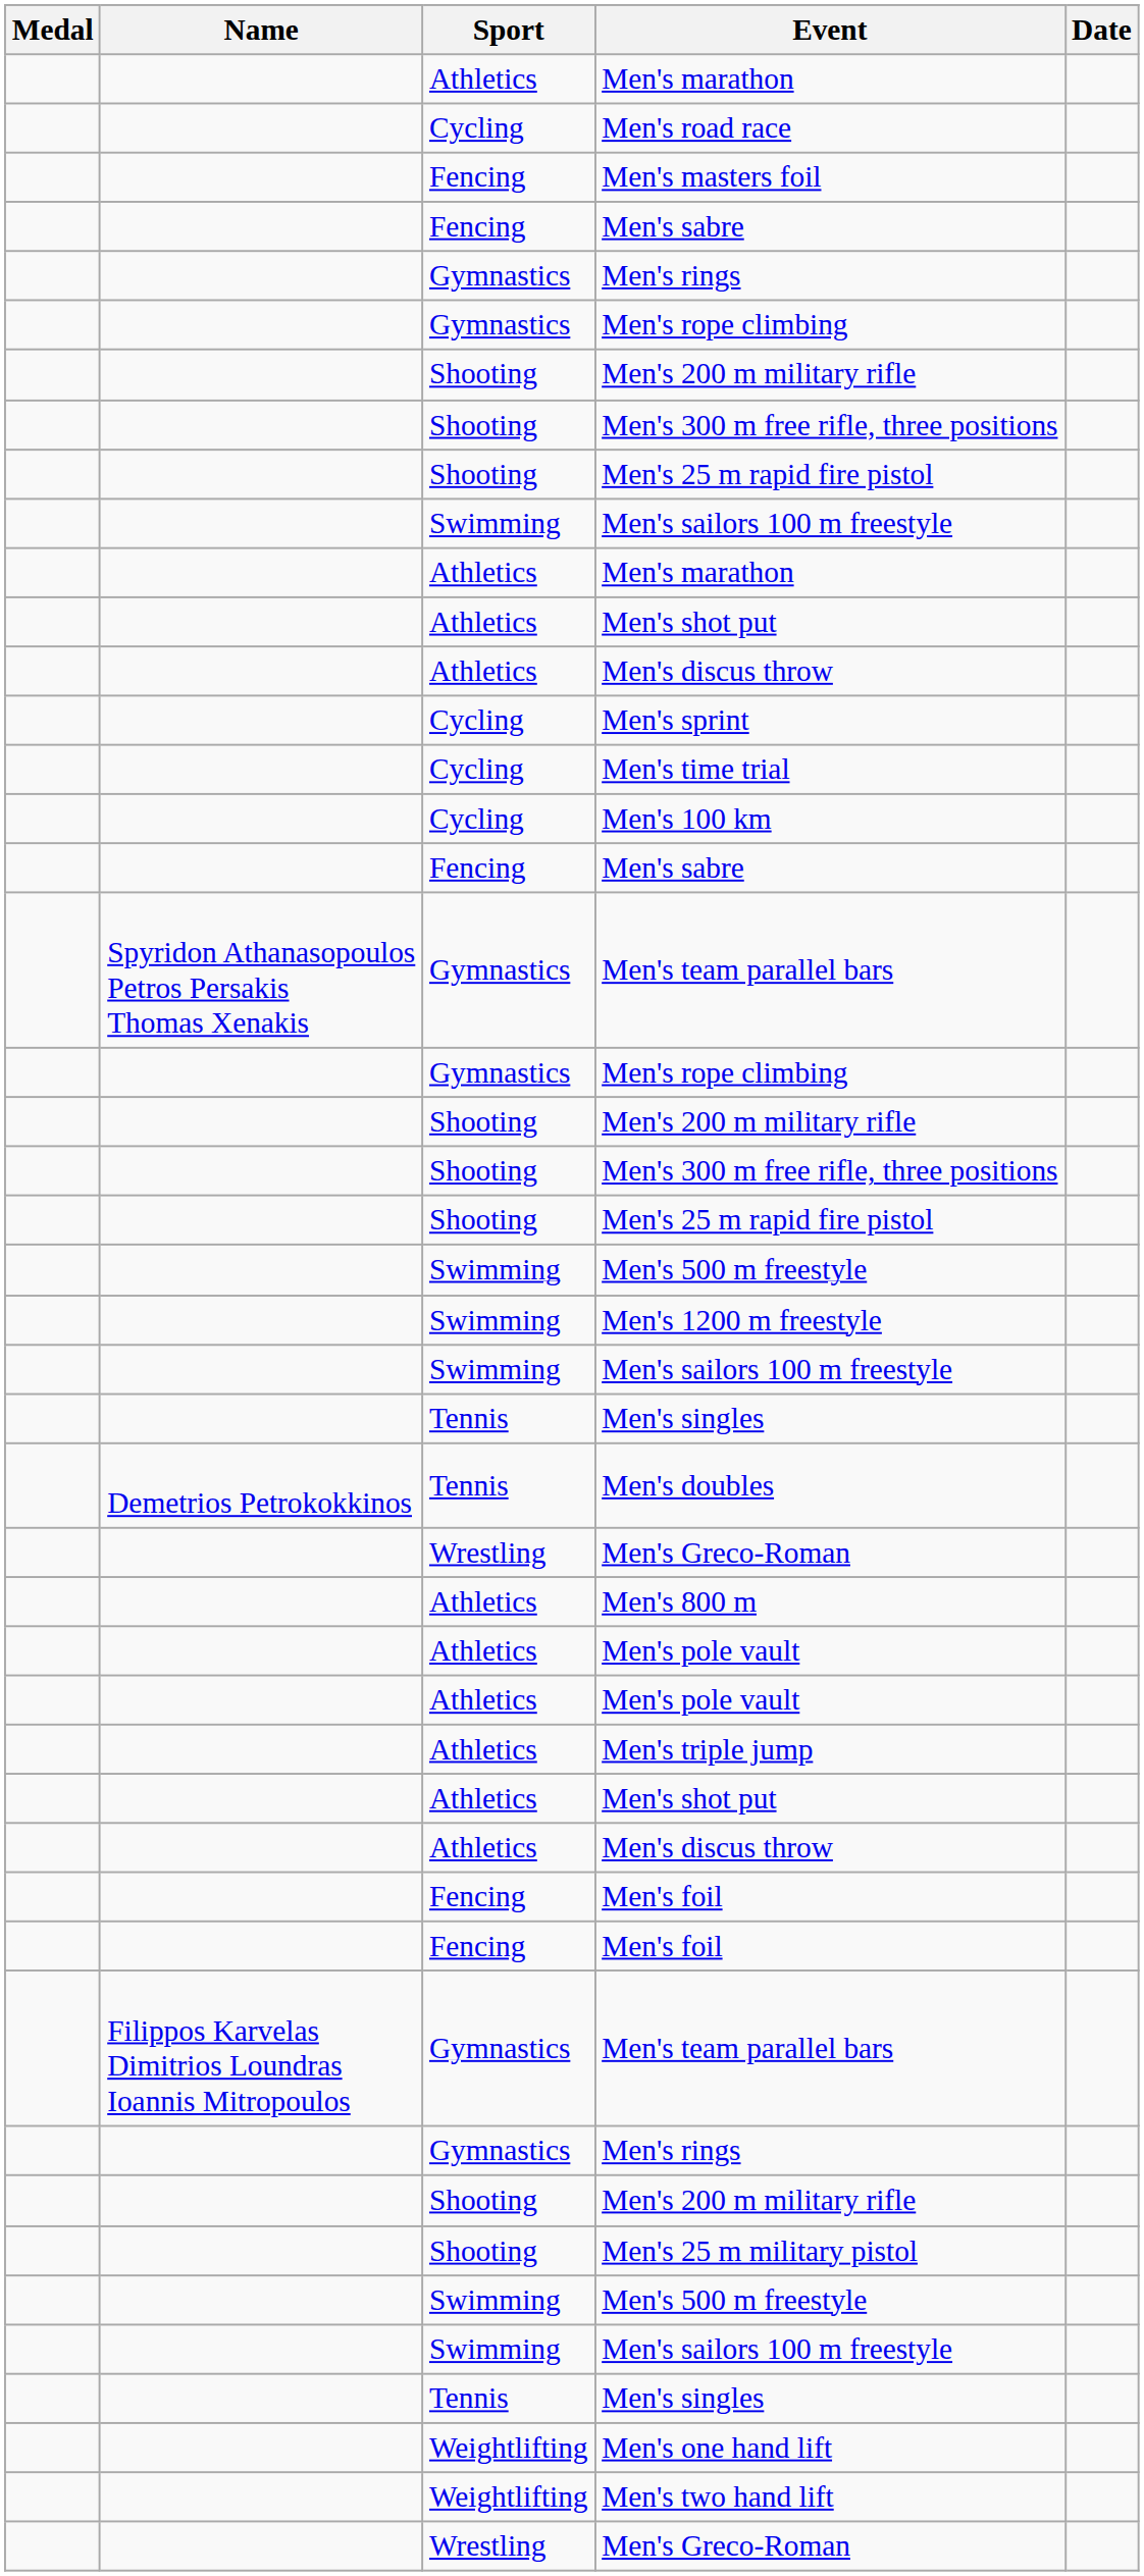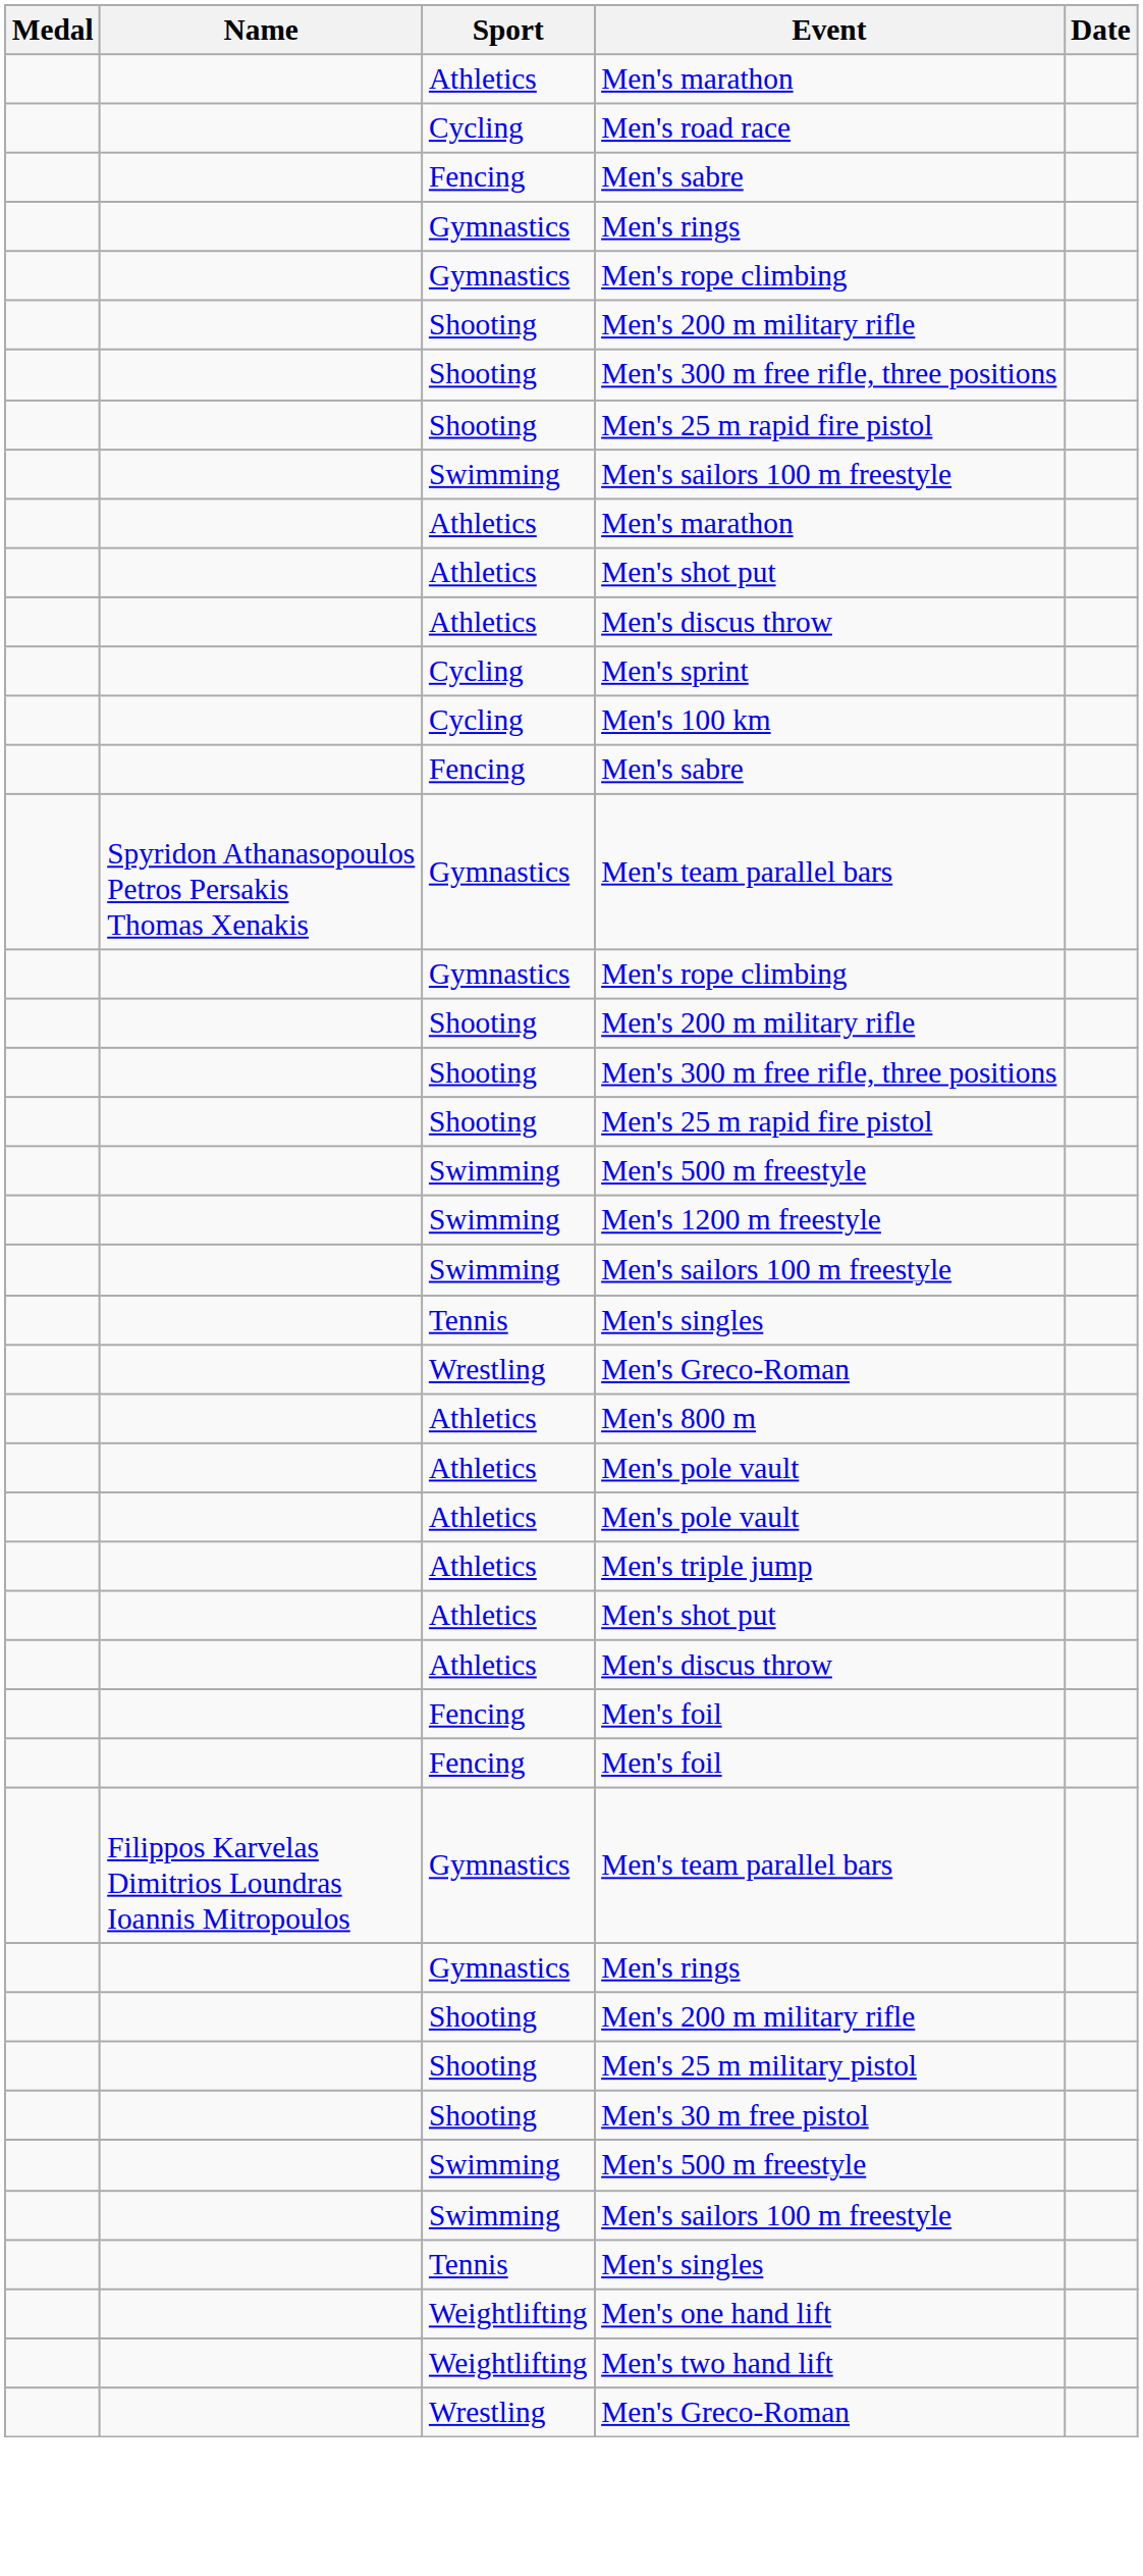 <table class="wikitable sortable" style=font-size:95%>
 <tr>
 <th>Medal</th>
 <th>Name</th>
 <th>Sport</th>
 <th>Event</th>
 <th>Date</th>
 </tr>
 <tr>
 <td></td>
 <td></td>
 <td><a href='#'>Athletics</a></td>
 <td><a href='#'>Men's marathon</a></td>
 <td></td>
 </tr>
 <tr>
 <td></td>
 <td></td>
 <td><a href='#'>Cycling</a></td>
 <td><a href='#'>Men's road race</a></td>
-<td></td>
-</tr>
-<tr>
-<td></td>
-<td></td>
-<td><a href='#'>Fencing</a></td>
-<td><a href='#'>Men's masters foil</a></td>
 <td></td>
 </tr>
 <tr>
 <td></td>
 <td></td>
 <td><a href='#'>Fencing</a></td>
 <td><a href='#'>Men's sabre</a></td>
 <td></td>
 </tr>
 <tr>
 <td></td>
 <td></td>
 <td><a href='#'>Gymnastics</a></td>
 <td><a href='#'>Men's rings</a></td>
 <td></td>
 </tr>
 <tr>
 <td></td>
 <td></td>
 <td><a href='#'>Gymnastics</a></td>
 <td><a href='#'>Men's rope climbing</a></td>
 <td></td>
 </tr>
 <tr>
 <td></td>
 <td></td>
 <td><a href='#'>Shooting</a></td>
 <td><a href='#'>Men's 200 m military rifle</a></td>
 <td></td>
 </tr>
 <tr>
 <td></td>
 <td></td>
 <td><a href='#'>Shooting</a></td>
 <td><a href='#'>Men's 300 m free rifle, three positions</a></td>
 <td></td>
 </tr>
 <tr>
 <td></td>
 <td></td>
 <td><a href='#'>Shooting</a></td>
 <td><a href='#'>Men's 25 m rapid fire pistol</a></td>
 <td></td>
 </tr>
 <tr>
 <td></td>
 <td></td>
 <td><a href='#'>Swimming</a></td>
 <td><a href='#'>Men's sailors 100 m freestyle</a></td>
 <td></td>
 </tr>
 <tr>
 <td></td>
 <td></td>
 <td><a href='#'>Athletics</a></td>
 <td><a href='#'>Men's marathon</a></td>
 <td></td>
 </tr>
 <tr>
 <td></td>
 <td></td>
 <td><a href='#'>Athletics</a></td>
 <td><a href='#'>Men's shot put</a></td>
 <td></td>
 </tr>
 <tr>
 <td></td>
 <td></td>
 <td><a href='#'>Athletics</a></td>
 <td><a href='#'>Men's discus throw</a></td>
 <td></td>
 </tr>
 <tr>
 <td></td>
 <td></td>
 <td><a href='#'>Cycling</a></td>
 <td><a href='#'>Men's sprint</a></td>
 <td></td>
 </tr>
 <tr>
 <td></td>
 <td></td>
 <td><a href='#'>Cycling</a></td>
-<td><a href='#'>Men's time trial</a></td>
-<td></td>
-</tr>
-<tr>
-<td></td>
-<td></td>
-<td><a href='#'>Cycling</a></td>
 <td><a href='#'>Men's 100 km</a></td>
 <td></td>
 </tr>
 <tr>
 <td></td>
 <td></td>
 <td><a href='#'>Fencing</a></td>
 <td><a href='#'>Men's sabre</a></td>
 <td></td>
 </tr>
 <tr>
 <td></td>
 <td><br><a href='#'>Spyridon Athanasopoulos</a><br><a href='#'>Petros Persakis</a><br><a href='#'>Thomas Xenakis</a></td>
 <td><a href='#'>Gymnastics</a></td>
 <td><a href='#'>Men's team parallel bars</a></td>
 <td></td>
 </tr>
 <tr>
 <td></td>
 <td></td>
 <td><a href='#'>Gymnastics</a></td>
 <td><a href='#'>Men's rope climbing</a></td>
 <td></td>
 </tr>
 <tr>
 <td></td>
 <td></td>
 <td><a href='#'>Shooting</a></td>
 <td><a href='#'>Men's 200 m military rifle</a></td>
 <td></td>
 </tr>
 <tr>
 <td></td>
 <td></td>
 <td><a href='#'>Shooting</a></td>
 <td><a href='#'>Men's 300 m free rifle, three positions</a></td>
 <td></td>
 </tr>
 <tr>
 <td></td>
 <td></td>
 <td><a href='#'>Shooting</a></td>
 <td><a href='#'>Men's 25 m rapid fire pistol</a></td>
 <td></td>
 </tr>
 <tr>
 <td></td>
 <td></td>
 <td><a href='#'>Swimming</a></td>
 <td><a href='#'>Men's 500 m freestyle</a></td>
 <td></td>
 </tr>
 <tr>
 <td></td>
 <td></td>
 <td><a href='#'>Swimming</a></td>
 <td><a href='#'>Men's 1200 m freestyle</a></td>
 <td></td>
 </tr>
 <tr>
 <td></td>
 <td></td>
 <td><a href='#'>Swimming</a></td>
 <td><a href='#'>Men's sailors 100 m freestyle</a></td>
 <td></td>
 </tr>
 <tr>
 <td></td>
 <td></td>
 <td><a href='#'>Tennis</a></td>
 <td><a href='#'>Men's singles</a></td>
-<td></td>
-</tr>
-<tr>
-<td></td>
-<td><br><a href='#'>Demetrios Petrokokkinos</a></td>
-<td><a href='#'>Tennis</a></td>
-<td><a href='#'>Men's doubles</a></td>
 <td></td>
 </tr>
 <tr>
 <td></td>
 <td></td>
 <td><a href='#'>Wrestling</a></td>
 <td><a href='#'>Men's Greco-Roman</a></td>
 <td></td>
 </tr>
 <tr>
 <td></td>
 <td></td>
 <td><a href='#'>Athletics</a></td>
 <td><a href='#'>Men's 800 m</a></td>
 <td></td>
 </tr>
 <tr>
 <td></td>
 <td></td>
 <td><a href='#'>Athletics</a></td>
 <td><a href='#'>Men's pole vault</a></td>
 <td></td>
 </tr>
 <tr>
 <td></td>
 <td></td>
 <td><a href='#'>Athletics</a></td>
 <td><a href='#'>Men's pole vault</a></td>
 <td></td>
 </tr>
 <tr>
 <td></td>
 <td></td>
 <td><a href='#'>Athletics</a></td>
 <td><a href='#'>Men's triple jump</a></td>
 <td></td>
 </tr>
 <tr>
 <td></td>
 <td></td>
 <td><a href='#'>Athletics</a></td>
 <td><a href='#'>Men's shot put</a></td>
 <td></td>
 </tr>
 <tr>
 <td></td>
 <td></td>
 <td><a href='#'>Athletics</a></td>
 <td><a href='#'>Men's discus throw</a></td>
 <td></td>
 </tr>
 <tr>
 <td></td>
 <td></td>
 <td><a href='#'>Fencing</a></td>
 <td><a href='#'>Men's foil</a></td>
 <td></td>
 </tr>
 <tr>
 <td></td>
 <td></td>
 <td><a href='#'>Fencing</a></td>
 <td><a href='#'>Men's foil</a></td>
 <td></td>
 </tr>
 <tr>
 <td></td>
 <td><br><a href='#'>Filippos Karvelas</a><br><a href='#'>Dimitrios Loundras</a><br><a href='#'>Ioannis Mitropoulos</a></td>
 <td><a href='#'>Gymnastics</a></td>
 <td><a href='#'>Men's team parallel bars</a></td>
 <td></td>
 </tr>
 <tr>
 <td></td>
 <td></td>
 <td><a href='#'>Gymnastics</a></td>
 <td><a href='#'>Men's rings</a></td>
 <td></td>
 </tr>
 <tr>
 <td></td>
 <td></td>
 <td><a href='#'>Shooting</a></td>
 <td><a href='#'>Men's 200 m military rifle</a></td>
 <td></td>
 </tr>
 <tr>
 <td></td>
 <td></td>
 <td><a href='#'>Shooting</a></td>
 <td><a href='#'>Men's 25 m military pistol</a></td>
 <td></td>
 </tr>
 <tr>
 <td></td>
 <td></td>
+<td><a href='#'>Shooting</a></td>
+<td><a href='#'>Men's 30 m free pistol</a></td>
+<td></td>
+</tr>
+<tr>
+<td></td>
+<td></td>
 <td><a href='#'>Swimming</a></td>
 <td><a href='#'>Men's 500 m freestyle</a></td>
 <td></td>
 </tr>
 <tr>
 <td></td>
 <td></td>
 <td><a href='#'>Swimming</a></td>
 <td><a href='#'>Men's sailors 100 m freestyle</a></td>
 <td></td>
 </tr>
 <tr>
 <td></td>
 <td></td>
 <td><a href='#'>Tennis</a></td>
 <td><a href='#'>Men's singles</a></td>
 <td></td>
 </tr>
 <tr>
 <td></td>
 <td></td>
 <td><a href='#'>Weightlifting</a></td>
 <td><a href='#'>Men's one hand lift</a></td>
 <td></td>
 </tr>
 <tr>
 <td></td>
 <td></td>
 <td><a href='#'>Weightlifting</a></td>
 <td><a href='#'>Men's two hand lift</a></td>
 <td></td>
 </tr>
 <tr>
 <td></td>
 <td></td>
 <td><a href='#'>Wrestling</a></td>
 <td><a href='#'>Men's Greco-Roman</a></td>
 <td></td>
 </tr>
 </table>
